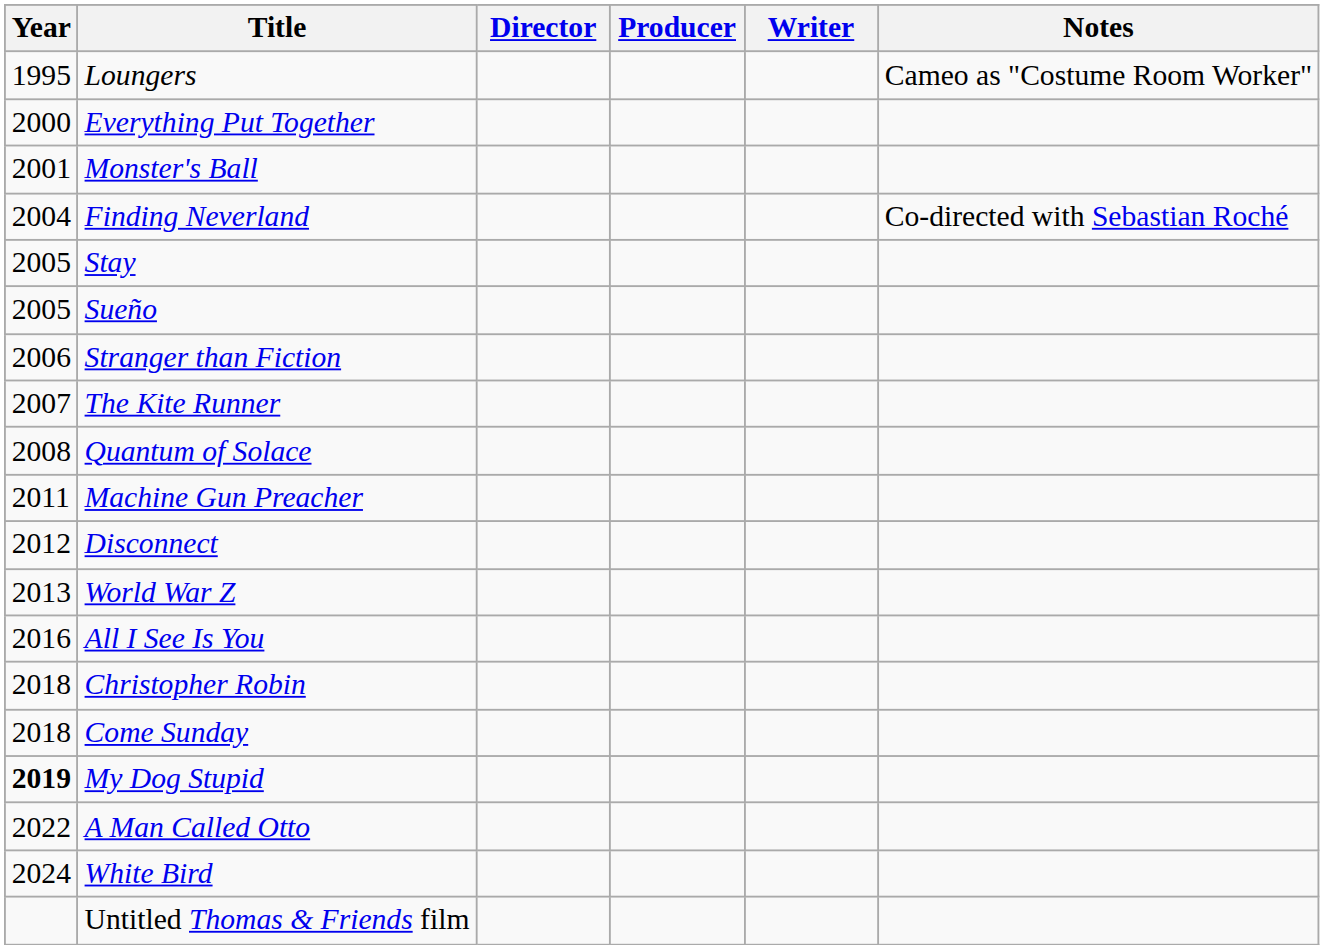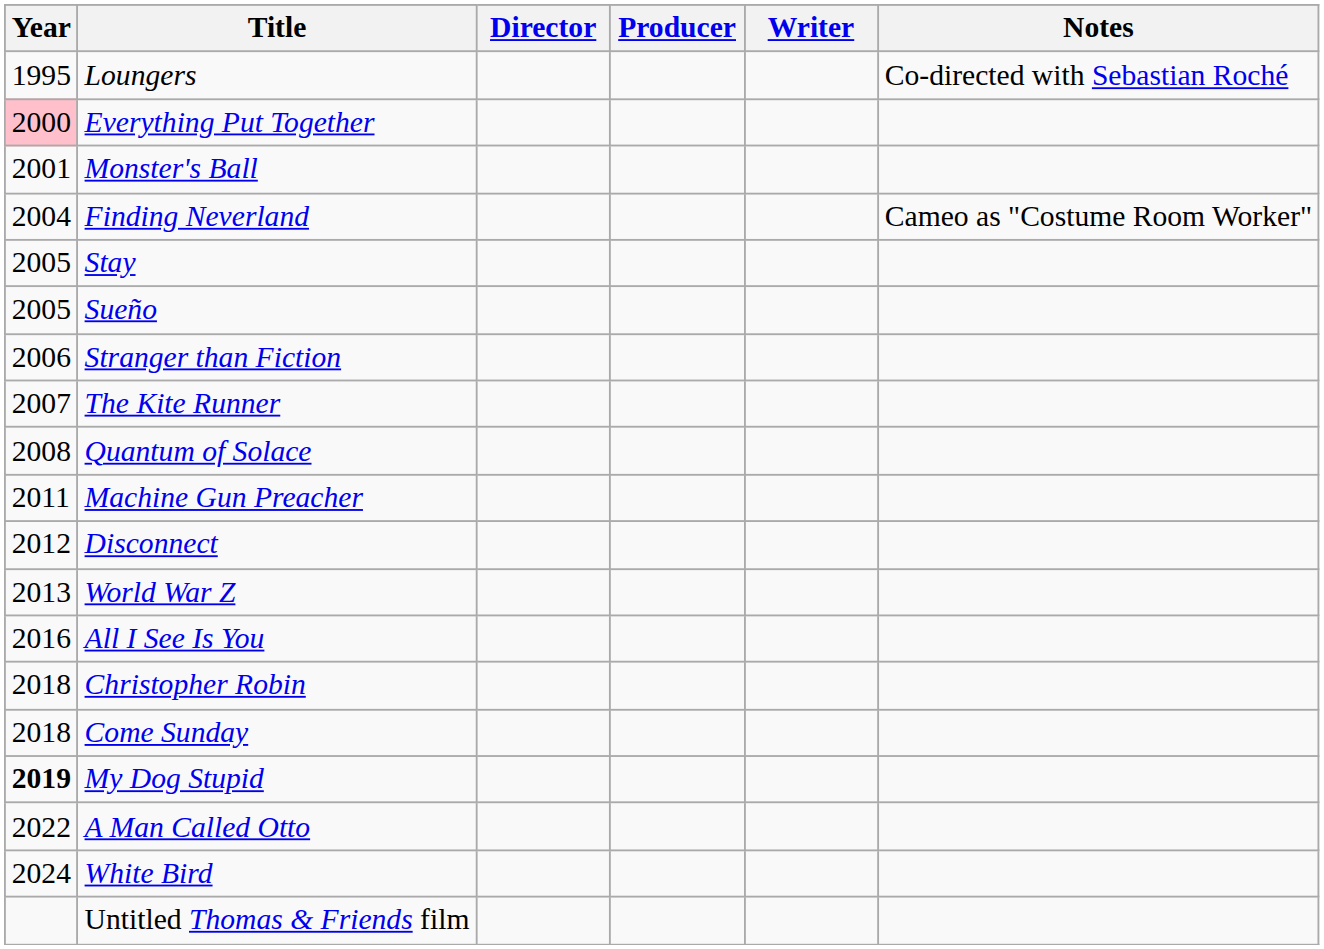 <table class="wikitable sortable">
 <tr>
 <th>Year</th>
 <th>Title</th>
 <th width=65><a href='#'>Director</a></th>
 <th width=65><a href='#'>Producer</a></th>
 <th width=65><a href='#'>Writer</a></th>
 <th>Notes</th>
 </tr>
 <tr>
 <td>1995</td>
 <td><em>Loungers</em></td>
 <td></td>
 <td></td>
 <td></td>
-<td>Cameo as "Costume Room Worker"</td>
+<td>Co-directed with <a href='#'>Sebastian Roché</a></td>
 </tr>
 <tr>
-<td>2000</td>
+<td style="background: pink;">2000</td>
 <td><em><a href='#'>Everything Put Together</a></em></td>
 <td></td>
 <td></td>
 <td></td>
 <td></td>
 </tr>
 <tr>
 <td>2001</td>
 <td><em><a href='#'>Monster's Ball</a></em></td>
 <td></td>
 <td></td>
 <td></td>
 <td></td>
 </tr>
 <tr>
 <td>2004</td>
 <td><em><a href='#'>Finding Neverland</a></em></td>
 <td></td>
 <td></td>
 <td></td>
-<td>Co-directed with <a href='#'>Sebastian Roché</a></td>
+<td>Cameo as "Costume Room Worker"</td>
 </tr>
 <tr>
 <td>2005</td>
 <td><em><a href='#'>Stay</a></em></td>
 <td></td>
 <td></td>
 <td></td>
 <td></td>
 </tr>
 <tr>
 <td>2005</td>
 <td><a href='#'><em>Sueño</em></a></td>
 <td></td>
 <td></td>
 <td></td>
 <td></td>
 </tr>
 <tr>
 <td>2006</td>
 <td><em><a href='#'>Stranger than Fiction</a></em></td>
 <td></td>
 <td></td>
 <td></td>
 <td></td>
 </tr>
 <tr>
 <td>2007</td>
 <td><em><a href='#'>The Kite Runner</a></em></td>
 <td></td>
 <td></td>
 <td></td>
 <td></td>
 </tr>
 <tr>
 <td>2008</td>
 <td><em><a href='#'>Quantum of Solace</a></em></td>
 <td></td>
 <td></td>
 <td></td>
 <td></td>
 </tr>
 <tr>
 <td>2011</td>
 <td><em><a href='#'>Machine Gun Preacher</a></em></td>
 <td></td>
 <td></td>
 <td></td>
 <td></td>
 </tr>
 <tr>
 <td>2012</td>
 <td><em><a href='#'>Disconnect</a></em></td>
 <td></td>
 <td></td>
 <td></td>
 <td></td>
 </tr>
 <tr>
 <td>2013</td>
 <td><em><a href='#'>World War Z</a></em></td>
 <td></td>
 <td></td>
 <td></td>
 <td></td>
 </tr>
 <tr>
 <td>2016</td>
 <td><em><a href='#'>All I See Is You</a></em></td>
 <td></td>
 <td></td>
 <td></td>
 <td></td>
 </tr>
 <tr>
 <td>2018</td>
 <td><em><a href='#'>Christopher Robin</a></em></td>
 <td></td>
 <td></td>
 <td></td>
 <td></td>
 </tr>
 <tr>
 <td>2018</td>
 <td><em><a href='#'>Come Sunday</a></em></td>
 <td></td>
 <td></td>
 <td></td>
 <td></td>
 </tr>
 <tr>
 <td><strong>2019</strong></td>
 <td><em><a href='#'>My Dog Stupid</a></em></td>
 <td></td>
 <td></td>
 <td></td>
 <td></td>
 </tr>
 <tr>
 <td>2022</td>
 <td><em><a href='#'>A Man Called Otto</a></em></td>
 <td></td>
 <td></td>
 <td></td>
 <td></td>
 </tr>
 <tr>
 <td>2024</td>
 <td><em><a href='#'>White Bird</a></em></td>
 <td></td>
 <td></td>
 <td></td>
 <td></td>
 </tr>
 <tr>
 <td></td>
 <td>Untitled <em><a href='#'>Thomas & Friends</a></em> film</td>
 <td></td>
 <td></td>
 <td></td>
 <td></td>
 </tr>
 </table>
